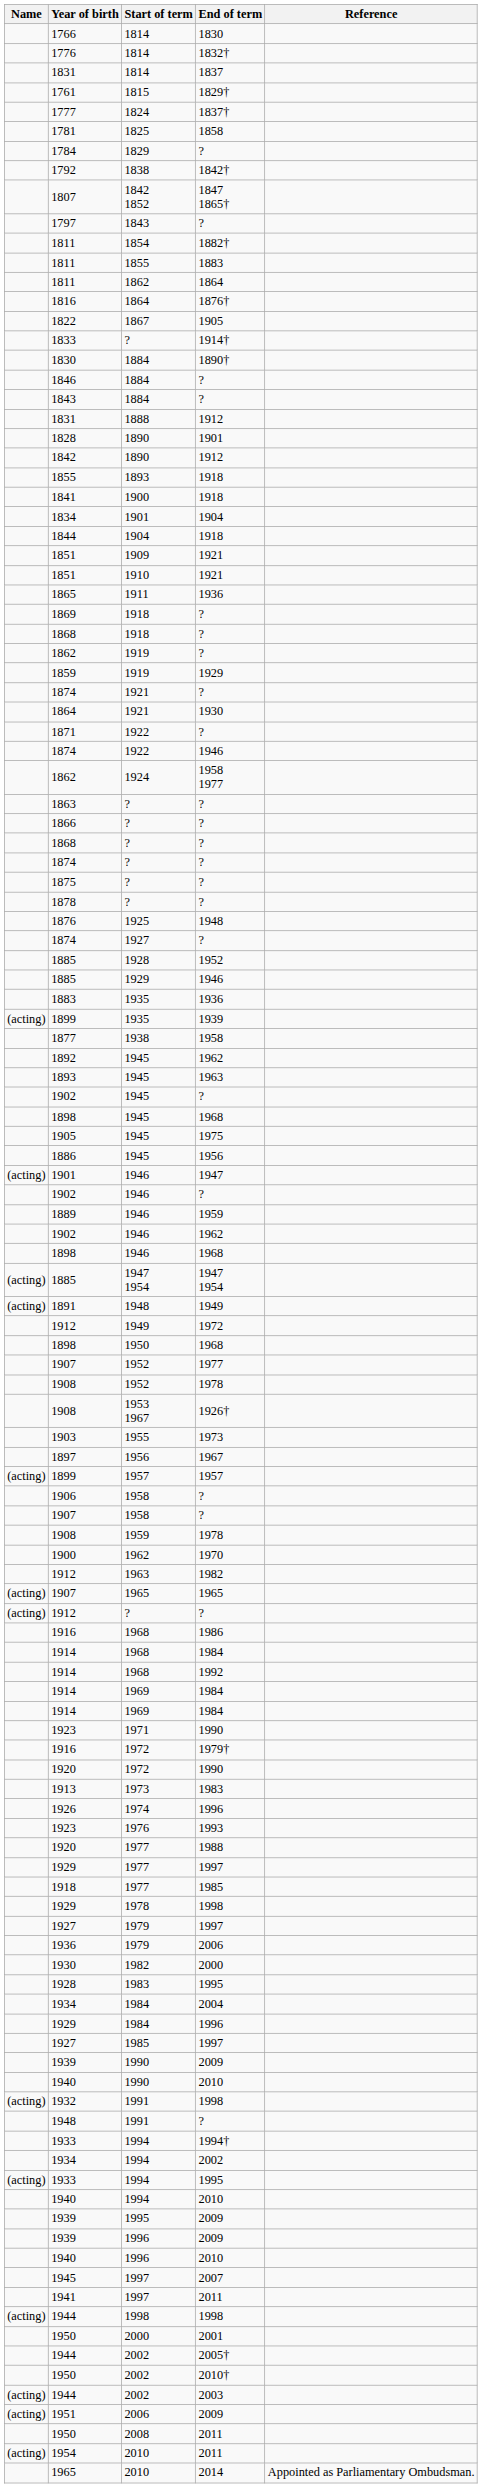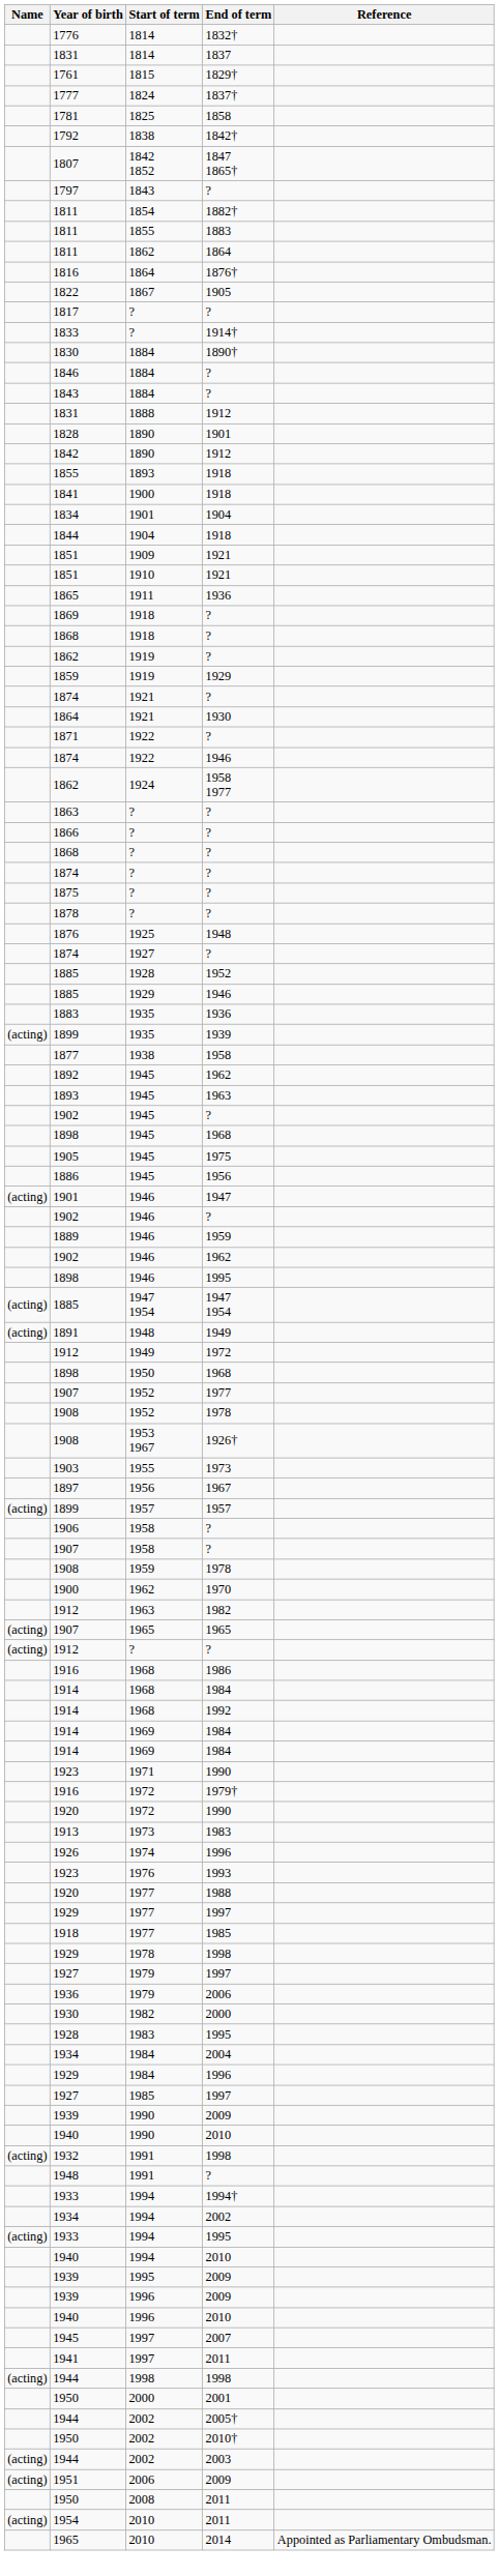 <table class="wikitable sortable">
 <tr>
 <th>Name</th>
 <th>Year of birth</th>
 <th>Start of term</th>
 <th>End of term</th>
 <th>Reference</th>
-</tr>
-<tr>
-<td></td>
-<td>1766</td>
-<td>1814</td>
-<td>1830</td>
-<td></td>
 </tr>
 <tr>
 <td></td>
 <td>1776</td>
 <td>1814</td>
 <td>1832†</td>
 <td></td>
 </tr>
 <tr>
 <td></td>
 <td>1831</td>
 <td>1814</td>
 <td>1837</td>
 <td></td>
 </tr>
 <tr>
 <td></td>
 <td>1761</td>
 <td>1815</td>
 <td>1829†</td>
 <td></td>
 </tr>
 <tr>
 <td></td>
 <td>1777</td>
 <td>1824</td>
 <td>1837†</td>
 <td></td>
 </tr>
 <tr>
 <td></td>
 <td>1781</td>
 <td>1825</td>
 <td>1858</td>
-<td></td>
-</tr>
-<tr>
-<td></td>
-<td>1784</td>
-<td>1829</td>
-<td>?</td>
 <td></td>
 </tr>
 <tr>
 <td></td>
 <td>1792</td>
 <td>1838</td>
 <td>1842†</td>
 <td></td>
 </tr>
 <tr>
 <td></td>
 <td>1807</td>
 <td>1842<br>1852</td>
 <td>1847<br>1865†</td>
 <td></td>
 </tr>
 <tr>
 <td></td>
 <td>1797</td>
 <td>1843</td>
 <td>?</td>
 <td></td>
 </tr>
 <tr>
 <td></td>
 <td>1811</td>
 <td>1854</td>
 <td>1882†</td>
 <td></td>
 </tr>
 <tr>
 <td></td>
 <td>1811</td>
 <td>1855</td>
 <td>1883</td>
 <td></td>
 </tr>
 <tr>
 <td></td>
 <td>1811</td>
 <td>1862</td>
 <td>1864</td>
 <td></td>
 </tr>
 <tr>
 <td></td>
 <td>1816</td>
 <td>1864</td>
 <td>1876†</td>
 <td></td>
 </tr>
 <tr>
 <td></td>
 <td>1822</td>
 <td>1867</td>
 <td>1905</td>
+<td></td>
+</tr>
+<tr>
+<td></td>
+<td>1817</td>
+<td>?</td>
+<td>?</td>
 <td></td>
 </tr>
 <tr>
 <td></td>
 <td>1833</td>
 <td>?</td>
 <td>1914†</td>
 <td></td>
 </tr>
 <tr>
 <td></td>
 <td>1830</td>
 <td>1884</td>
 <td>1890†</td>
 <td></td>
 </tr>
 <tr>
 <td></td>
 <td>1846</td>
 <td>1884</td>
 <td>?</td>
 <td></td>
 </tr>
 <tr>
 <td></td>
 <td>1843</td>
 <td>1884</td>
 <td>?</td>
 <td></td>
 </tr>
 <tr>
 <td></td>
 <td>1831</td>
 <td>1888</td>
 <td>1912</td>
 <td></td>
 </tr>
 <tr>
 <td></td>
 <td>1828</td>
 <td>1890</td>
 <td>1901</td>
 <td></td>
 </tr>
 <tr>
 <td></td>
 <td>1842</td>
 <td>1890</td>
 <td>1912</td>
 <td></td>
 </tr>
 <tr>
 <td></td>
 <td>1855</td>
 <td>1893</td>
 <td>1918</td>
 <td></td>
 </tr>
 <tr>
 <td></td>
 <td>1841</td>
 <td>1900</td>
 <td>1918</td>
 <td></td>
 </tr>
 <tr>
 <td></td>
 <td>1834</td>
 <td>1901</td>
 <td>1904</td>
 <td></td>
 </tr>
 <tr>
 <td></td>
 <td>1844</td>
 <td>1904</td>
 <td>1918</td>
 <td></td>
 </tr>
 <tr>
 <td></td>
 <td>1851</td>
 <td>1909</td>
 <td>1921</td>
 <td></td>
 </tr>
 <tr>
 <td></td>
 <td>1851</td>
 <td>1910</td>
 <td>1921</td>
 <td></td>
 </tr>
 <tr>
 <td></td>
 <td>1865</td>
 <td>1911</td>
 <td>1936</td>
 <td></td>
 </tr>
 <tr>
 <td></td>
 <td>1869</td>
 <td>1918</td>
 <td>?</td>
 <td></td>
 </tr>
 <tr>
 <td></td>
 <td>1868</td>
 <td>1918</td>
 <td>?</td>
 <td></td>
 </tr>
 <tr>
 <td></td>
 <td>1862</td>
 <td>1919</td>
 <td>?</td>
 <td></td>
 </tr>
 <tr>
 <td></td>
 <td>1859</td>
 <td>1919</td>
 <td>1929</td>
 <td></td>
 </tr>
 <tr>
 <td></td>
 <td>1874</td>
 <td>1921</td>
 <td>?</td>
 <td></td>
 </tr>
 <tr>
 <td></td>
 <td>1864</td>
 <td>1921</td>
 <td>1930</td>
 <td></td>
 </tr>
 <tr>
 <td></td>
 <td>1871</td>
 <td>1922</td>
 <td>?</td>
 <td></td>
 </tr>
 <tr>
 <td></td>
 <td>1874</td>
 <td>1922</td>
 <td>1946</td>
 <td></td>
 </tr>
 <tr>
 <td></td>
 <td>1862</td>
 <td>1924</td>
 <td>1958<br>1977</td>
 <td></td>
 </tr>
 <tr>
 <td></td>
 <td>1863</td>
 <td>?</td>
 <td>?</td>
 <td></td>
 </tr>
 <tr>
 <td></td>
 <td>1866</td>
 <td>?</td>
 <td>?</td>
 <td></td>
 </tr>
 <tr>
 <td></td>
 <td>1868</td>
 <td>?</td>
 <td>?</td>
 <td></td>
 </tr>
 <tr>
 <td></td>
 <td>1874</td>
 <td>?</td>
 <td>?</td>
 <td></td>
 </tr>
 <tr>
 <td></td>
 <td>1875</td>
 <td>?</td>
 <td>?</td>
 <td></td>
 </tr>
 <tr>
 <td></td>
 <td>1878</td>
 <td>?</td>
 <td>?</td>
 <td></td>
 </tr>
 <tr>
 <td></td>
 <td>1876</td>
 <td>1925</td>
 <td>1948</td>
 <td></td>
 </tr>
 <tr>
 <td></td>
 <td>1874</td>
 <td>1927</td>
 <td>?</td>
 <td></td>
 </tr>
 <tr>
 <td></td>
 <td>1885</td>
 <td>1928</td>
 <td>1952</td>
 <td></td>
 </tr>
 <tr>
 <td></td>
 <td>1885</td>
 <td>1929</td>
 <td>1946</td>
 <td></td>
 </tr>
 <tr>
 <td></td>
 <td>1883</td>
 <td>1935</td>
 <td>1936</td>
 <td></td>
 </tr>
 <tr>
 <td> (acting)</td>
 <td>1899</td>
 <td>1935</td>
 <td>1939</td>
 <td></td>
 </tr>
 <tr>
 <td></td>
 <td>1877</td>
 <td>1938</td>
 <td>1958</td>
 <td></td>
 </tr>
 <tr>
 <td></td>
 <td>1892</td>
 <td>1945</td>
 <td>1962</td>
 <td></td>
 </tr>
 <tr>
 <td></td>
 <td>1893</td>
 <td>1945</td>
 <td>1963</td>
 <td></td>
 </tr>
 <tr>
 <td></td>
 <td>1902</td>
 <td>1945</td>
 <td>?</td>
 <td></td>
 </tr>
 <tr>
 <td></td>
 <td>1898</td>
 <td>1945</td>
 <td>1968</td>
 <td></td>
 </tr>
 <tr>
 <td></td>
 <td>1905</td>
 <td>1945</td>
 <td>1975</td>
 <td></td>
 </tr>
 <tr>
 <td></td>
 <td>1886</td>
 <td>1945</td>
 <td>1956</td>
 <td></td>
 </tr>
 <tr>
 <td> (acting)</td>
 <td>1901</td>
 <td>1946</td>
 <td>1947</td>
 <td></td>
 </tr>
 <tr>
 <td></td>
 <td>1902</td>
 <td>1946</td>
 <td>?</td>
 <td></td>
 </tr>
 <tr>
 <td></td>
 <td>1889</td>
 <td>1946</td>
 <td>1959</td>
 <td></td>
 </tr>
 <tr>
 <td></td>
 <td>1902</td>
 <td>1946</td>
 <td>1962</td>
 <td></td>
 </tr>
 <tr>
 <td></td>
 <td>1898</td>
 <td>1946</td>
-<td>1968</td>
+<td>1995</td>
 <td></td>
 </tr>
 <tr>
 <td> (acting)</td>
 <td>1885</td>
 <td>1947<br>1954</td>
 <td>1947<br>1954</td>
 <td></td>
 </tr>
 <tr>
 <td> (acting)</td>
 <td>1891</td>
 <td>1948</td>
 <td>1949</td>
 <td></td>
 </tr>
 <tr>
 <td></td>
 <td>1912</td>
 <td>1949</td>
 <td>1972</td>
 <td></td>
 </tr>
 <tr>
 <td></td>
 <td>1898</td>
 <td>1950</td>
 <td>1968</td>
 <td></td>
 </tr>
 <tr>
 <td></td>
 <td>1907</td>
 <td>1952</td>
 <td>1977</td>
 <td></td>
 </tr>
 <tr>
 <td></td>
 <td>1908</td>
 <td>1952</td>
 <td>1978</td>
 <td></td>
 </tr>
 <tr>
 <td></td>
 <td>1908</td>
 <td>1953<br>1967</td>
 <td>1926†</td>
 <td></td>
 </tr>
 <tr>
 <td></td>
 <td>1903</td>
 <td>1955</td>
 <td>1973</td>
 <td></td>
 </tr>
 <tr>
 <td></td>
 <td>1897</td>
 <td>1956</td>
 <td>1967</td>
 <td></td>
 </tr>
 <tr>
 <td> (acting)</td>
 <td>1899</td>
 <td>1957</td>
 <td>1957</td>
 <td></td>
 </tr>
 <tr>
 <td></td>
 <td>1906</td>
 <td>1958</td>
 <td>?</td>
 <td></td>
 </tr>
 <tr>
 <td></td>
 <td>1907</td>
 <td>1958</td>
 <td>?</td>
 <td></td>
 </tr>
 <tr>
 <td></td>
 <td>1908</td>
 <td>1959</td>
 <td>1978</td>
 <td></td>
 </tr>
 <tr>
 <td></td>
 <td>1900</td>
 <td>1962</td>
 <td>1970</td>
 <td></td>
 </tr>
 <tr>
 <td></td>
 <td>1912</td>
 <td>1963</td>
 <td>1982</td>
 <td></td>
 </tr>
 <tr>
 <td> (acting)</td>
 <td>1907</td>
 <td>1965</td>
 <td>1965</td>
 <td></td>
 </tr>
 <tr>
 <td> (acting)</td>
 <td>1912</td>
 <td>?</td>
 <td>?</td>
 <td></td>
 </tr>
 <tr>
 <td></td>
 <td>1916</td>
 <td>1968</td>
 <td>1986</td>
 <td></td>
 </tr>
 <tr>
 <td></td>
 <td>1914</td>
 <td>1968</td>
 <td>1984</td>
 <td></td>
 </tr>
 <tr>
 <td></td>
 <td>1914</td>
 <td>1968</td>
 <td>1992</td>
 <td></td>
 </tr>
 <tr>
 <td></td>
 <td>1914</td>
 <td>1969</td>
 <td>1984</td>
 <td></td>
 </tr>
 <tr>
 <td></td>
 <td>1914</td>
 <td>1969</td>
 <td>1984</td>
 <td></td>
 </tr>
 <tr>
 <td></td>
 <td>1923</td>
 <td>1971</td>
 <td>1990</td>
 <td></td>
 </tr>
 <tr>
 <td></td>
 <td>1916</td>
 <td>1972</td>
 <td>1979†</td>
 <td></td>
 </tr>
 <tr>
 <td></td>
 <td>1920</td>
 <td>1972</td>
 <td>1990</td>
 <td></td>
 </tr>
 <tr>
 <td></td>
 <td>1913</td>
 <td>1973</td>
 <td>1983</td>
 <td></td>
 </tr>
 <tr>
 <td></td>
 <td>1926</td>
 <td>1974</td>
 <td>1996</td>
 <td></td>
 </tr>
 <tr>
 <td></td>
 <td>1923</td>
 <td>1976</td>
 <td>1993</td>
 <td></td>
 </tr>
 <tr>
 <td></td>
 <td>1920</td>
 <td>1977</td>
 <td>1988</td>
 <td></td>
 </tr>
 <tr>
 <td></td>
 <td>1929</td>
 <td>1977</td>
 <td>1997</td>
 <td></td>
 </tr>
 <tr>
 <td></td>
 <td>1918</td>
 <td>1977</td>
 <td>1985</td>
 <td></td>
 </tr>
 <tr>
 <td></td>
 <td>1929</td>
 <td>1978</td>
 <td>1998</td>
 <td></td>
 </tr>
 <tr>
 <td></td>
 <td>1927</td>
 <td>1979</td>
 <td>1997</td>
 <td></td>
 </tr>
 <tr>
 <td></td>
 <td>1936</td>
 <td>1979</td>
 <td>2006</td>
 <td></td>
 </tr>
 <tr>
 <td></td>
 <td>1930</td>
 <td>1982</td>
 <td>2000</td>
 <td></td>
 </tr>
 <tr>
 <td></td>
 <td>1928</td>
 <td>1983</td>
 <td>1995</td>
 <td></td>
 </tr>
 <tr>
 <td></td>
 <td>1934</td>
 <td>1984</td>
 <td>2004</td>
 <td></td>
 </tr>
 <tr>
 <td></td>
 <td>1929</td>
 <td>1984</td>
 <td>1996</td>
 <td></td>
 </tr>
 <tr>
 <td></td>
 <td>1927</td>
 <td>1985</td>
 <td>1997</td>
 <td></td>
 </tr>
 <tr>
 <td></td>
 <td>1939</td>
 <td>1990</td>
 <td>2009</td>
 <td></td>
 </tr>
 <tr>
 <td></td>
 <td>1940</td>
 <td>1990</td>
 <td>2010</td>
 <td></td>
 </tr>
 <tr>
 <td> (acting)</td>
 <td>1932</td>
 <td>1991</td>
 <td>1998</td>
 <td></td>
 </tr>
 <tr>
 <td></td>
 <td>1948</td>
 <td>1991</td>
 <td>?</td>
 <td></td>
 </tr>
 <tr>
 <td></td>
 <td>1933</td>
 <td>1994</td>
 <td>1994†</td>
 <td></td>
 </tr>
 <tr>
 <td></td>
 <td>1934</td>
 <td>1994</td>
 <td>2002</td>
 <td></td>
 </tr>
 <tr>
 <td> (acting)</td>
 <td>1933</td>
 <td>1994</td>
 <td>1995</td>
 <td></td>
 </tr>
 <tr>
 <td></td>
 <td>1940</td>
 <td>1994</td>
 <td>2010</td>
 </tr>
 <tr>
 <td></td>
 <td>1939</td>
 <td>1995</td>
 <td>2009</td>
 <td></td>
 </tr>
 <tr>
 <td></td>
 <td>1939</td>
 <td>1996</td>
 <td>2009</td>
 <td></td>
 </tr>
 <tr>
 <td></td>
 <td>1940</td>
 <td>1996</td>
 <td>2010</td>
 <td></td>
 </tr>
 <tr>
 <td></td>
 <td>1945</td>
 <td>1997</td>
 <td>2007</td>
 <td></td>
 </tr>
 <tr>
 <td></td>
 <td>1941</td>
 <td>1997</td>
 <td>2011</td>
 <td></td>
 </tr>
 <tr>
 <td> (acting)</td>
 <td>1944</td>
 <td>1998</td>
 <td>1998</td>
 <td></td>
 </tr>
 <tr>
 <td></td>
 <td>1950</td>
 <td>2000</td>
 <td>2001</td>
 <td></td>
 </tr>
 <tr>
 <td></td>
 <td>1944</td>
 <td>2002</td>
 <td>2005†</td>
 <td></td>
 </tr>
 <tr>
 <td></td>
 <td>1950</td>
 <td>2002</td>
 <td>2010†</td>
 <td></td>
 </tr>
 <tr>
 <td> (acting)</td>
 <td>1944</td>
 <td>2002</td>
 <td>2003</td>
 <td></td>
 </tr>
 <tr>
 <td> (acting)</td>
 <td>1951</td>
 <td>2006</td>
 <td>2009</td>
 <td></td>
 </tr>
 <tr>
 <td></td>
 <td>1950</td>
 <td>2008</td>
 <td>2011</td>
 <td></td>
 </tr>
 <tr>
 <td> (acting)</td>
 <td>1954</td>
 <td>2010</td>
 <td>2011</td>
 <td></td>
 </tr>
 <tr>
 <td></td>
 <td>1965</td>
 <td>2010</td>
 <td>2014</td>
 <td>Appointed as Parliamentary Ombudsman.</td>
 </tr>
 </table>
